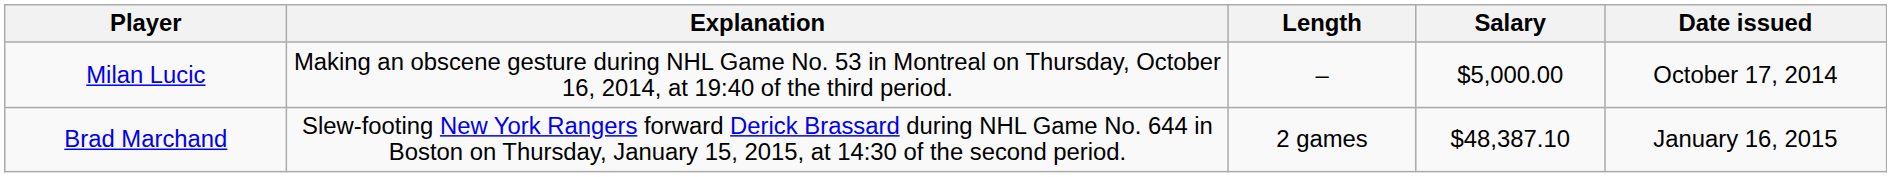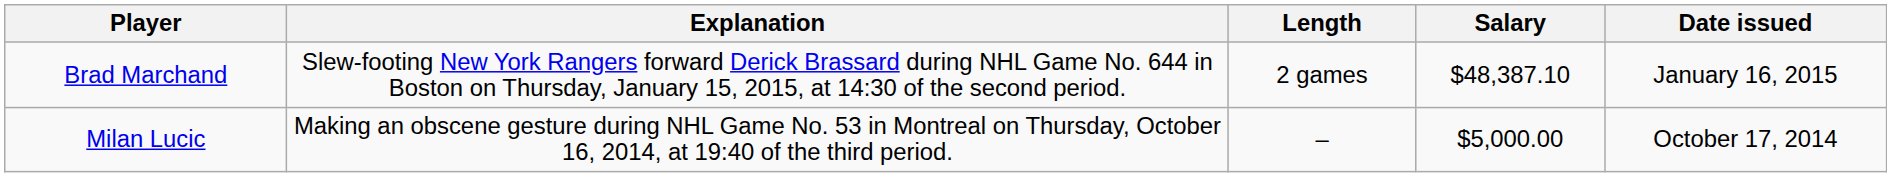 <table class="wikitable" style="width:100%; text-align:center;">
 <tr>
 <th style="width:15%;">Player</th>
 <th style="width:50%;">Explanation</th>
 <th style="width:10%;">Length</th>
 <th style="width:10%;">Salary</th>
 <th style="width:15%;">Date issued</th>
 </tr>
 <tr>
+<td><a href='#'>Brad Marchand</a></td>
+<td>Slew-footing <a href='#'>New York Rangers</a> forward <a href='#'>Derick Brassard</a> during NHL Game No. 644 in Boston on Thursday, January 15, 2015, at 14:30 of the second period.</td>
+<td>2 games</td>
+<td>$48,387.10</td>
+<td>January 16, 2015</td>
+</tr>
+<tr>
 <td><a href='#'>Milan Lucic</a></td>
 <td>Making an obscene gesture during NHL Game No. 53 in Montreal on Thursday, October 16, 2014, at 19:40 of the third period.</td>
 <td>–</td>
 <td>$5,000.00</td>
 <td>October 17, 2014</td>
 </tr>
-<tr>
-<td><a href='#'>Brad Marchand</a></td>
-<td>Slew-footing <a href='#'>New York Rangers</a> forward <a href='#'>Derick Brassard</a> during NHL Game No. 644 in Boston on Thursday, January 15, 2015, at 14:30 of the second period.</td>
-<td>2 games</td>
-<td>$48,387.10</td>
-<td>January 16, 2015</td>
-</tr>
 </table>
